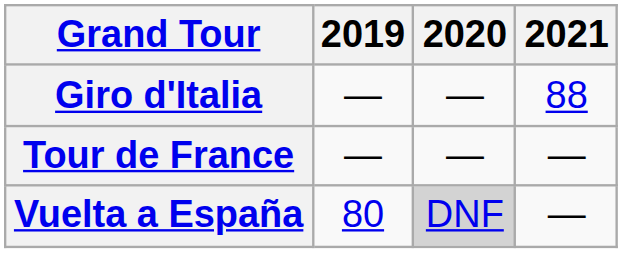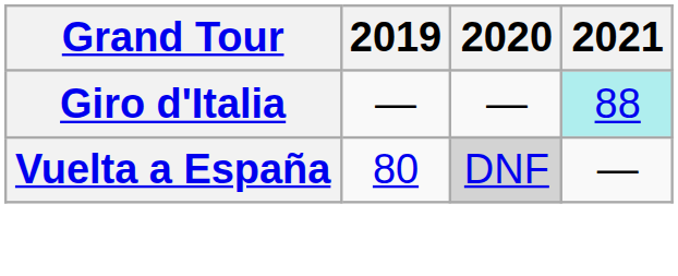 <table class="wikitable plainrowheaders">
 <tr>
 <th scope="col"><a href='#'>Grand Tour</a></th>
 <th scope="col">2019</th>
 <th scope="col">2020</th>
 <th scope="col">2021</th>
 </tr>
 <tr style="text-align:center;">
 <th scope="row"> <a href='#'>Giro d'Italia</a></th>
 <td>—</td>
 <td>—</td>
-<td><a href='#'>88</a></td>
-</tr>
-<tr style="text-align:center;">
-<th scope="row"> <a href='#'>Tour de France</a></th>
-<td>—</td>
-<td>—</td>
-<td>—</td>
+<td style="background: paleturquoise;"><a href='#'>88</a></td>
 </tr>
 <tr style="text-align:center;">
 <th scope="row"> <a href='#'>Vuelta a España</a></th>
 <td><a href='#'>80</a></td>
 <td style="background: lightgrey;"><a href='#'>DNF</a></td>
 <td>—</td>
 </tr>
 </table>
